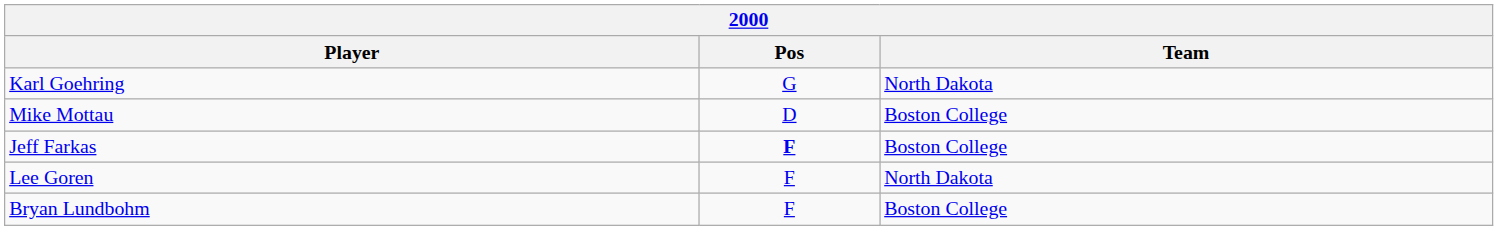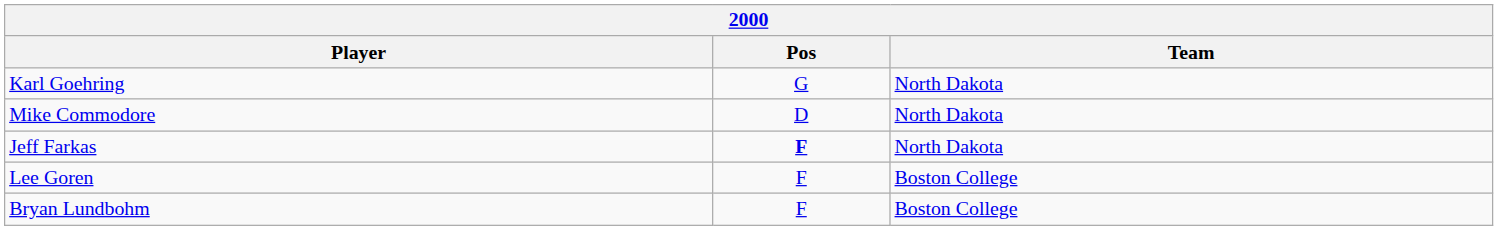 <table class="wikitable" width=95%>
 <tr>
 <th colspan=3><a href='#'>2000</a></th>
 </tr>
 <tr>
 <th>Player</th>
 <th>Pos</th>
 <th>Team</th>
 </tr>
 <tr>
 <td><a href='#'>Karl Goehring</a></td>
 <td style="text-align:center;"><a href='#'>G</a></td>
 <td><a href='#'>North Dakota</a></td>
 </tr>
 <tr>
-<td><a href='#'>Mike Mottau</a></td>
+<td><a href='#'>Mike Commodore</a></td>
 <td style="text-align:center;"><a href='#'>D</a></td>
-<td><a href='#'>Boston College</a></td>
+<td><a href='#'>North Dakota</a></td>
 </tr>
 <tr>
 <td><a href='#'>Jeff Farkas</a></td>
 <td style="text-align:center;"><strong><a href='#'>F</a></strong></td>
-<td><a href='#'>Boston College</a></td>
+<td><a href='#'>North Dakota</a></td>
 </tr>
 <tr>
 <td><a href='#'>Lee Goren</a></td>
 <td style="text-align:center;"><a href='#'>F</a></td>
-<td><a href='#'>North Dakota</a></td>
+<td><a href='#'>Boston College</a></td>
 </tr>
 <tr>
 <td><a href='#'>Bryan Lundbohm</a></td>
 <td style="text-align:center;"><a href='#'>F</a></td>
 <td><a href='#'>Boston College</a></td>
 </tr>
 </table>
